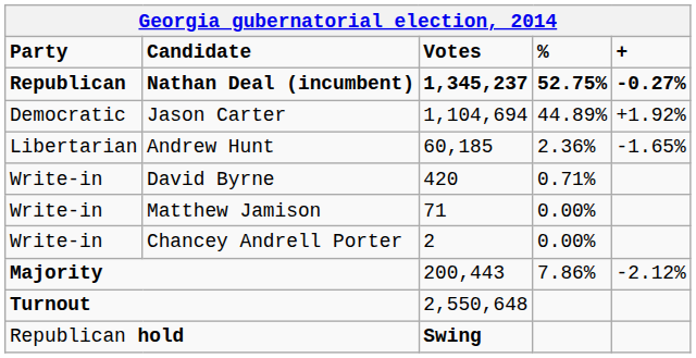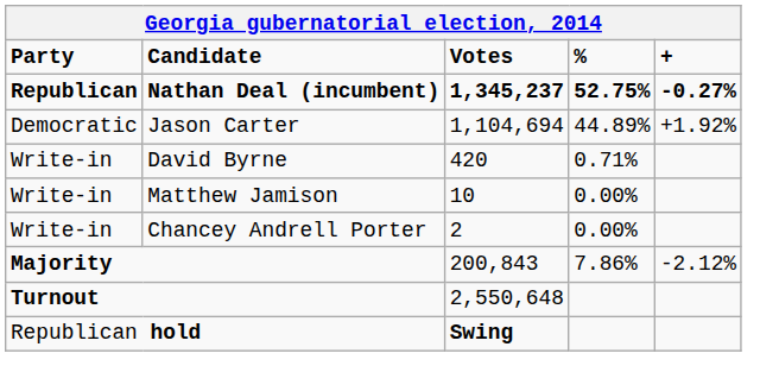 <table class="wikitable">
 <tr>
 <th colspan="5"><a href='#'>Georgia gubernatorial election, 2014</a></th>
 </tr>
 <tr>
 <td><strong>Party</strong></td>
 <td><strong>Candidate</strong></td>
 <td><strong>Votes</strong></td>
 <td><strong>%</strong></td>
 <td><strong>+</strong></td>
 </tr>
 <tr>
 <td><strong>Republican</strong></td>
 <td><strong>Nathan Deal</strong> <strong>(incumbent)</strong></td>
 <td><strong>1,345,237</strong></td>
 <td><strong>52.75%</strong></td>
 <td><strong>-0.27%</strong></td>
 </tr>
 <tr>
 <td>Democratic</td>
 <td>Jason Carter</td>
 <td>1,104,694</td>
 <td>44.89%</td>
 <td>+1.92%</td>
 </tr>
 <tr>
-<td>Libertarian</td>
-<td>Andrew Hunt</td>
-<td>60,185</td>
-<td>2.36%</td>
-<td>-1.65%</td>
-</tr>
-<tr>
 <td>Write-in</td>
 <td>David Byrne</td>
 <td>420</td>
 <td>0.71%</td>
 <td></td>
 </tr>
 <tr>
 <td>Write-in</td>
 <td>Matthew Jamison</td>
-<td>71</td>
+<td>10</td>
 <td>0.00%</td>
 <td></td>
 </tr>
 <tr>
 <td>Write-in</td>
 <td>Chancey Andrell Porter</td>
 <td>2</td>
 <td>0.00%</td>
 <td></td>
 </tr>
 <tr>
 <td colspan="2"><strong>Majority</strong></td>
-<td>200,443</td>
+<td>200,843</td>
 <td>7.86%</td>
 <td>-2.12%</td>
 </tr>
 <tr>
 <td colspan="2"><strong>Turnout</strong></td>
 <td>2,550,648</td>
 <td></td>
 <td></td>
 </tr>
 <tr>
 <td colspan="2">Republican <strong>hold</strong></td>
 <td><strong>Swing</strong></td>
 <td></td>
 <td></td>
 </tr>
 </table>
